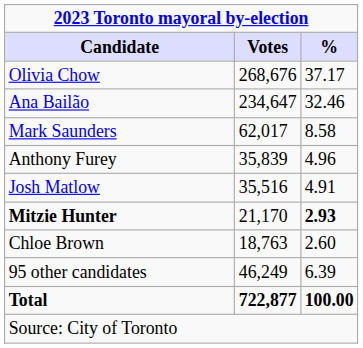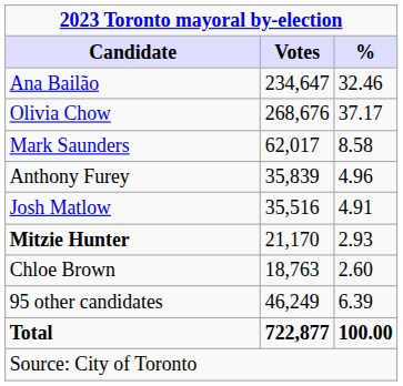 <table class="wikitable">
 <tr>
 <td colspan="3" style="text-align:center;"><strong><a href='#'>2023 Toronto mayoral by-election</a></strong></td>
 </tr>
 <tr>
 <th style="background:#ddf; width:200px;">Candidate</th>
 <th style="background:#ddf; width:50px;">Votes</th>
 <th style="background:#ddf; width:30px;">%</th>
 </tr>
 <tr>
+<td><a href='#'>Ana Bailão</a></td>
+<td>234,647</td>
+<td>32.46</td>
+</tr>
+<tr>
 <td><a href='#'>Olivia Chow</a></td>
 <td>268,676</td>
 <td>37.17</td>
-</tr>
-<tr>
-<td><a href='#'>Ana Bailão</a></td>
-<td>234,647</td>
-<td>32.46</td>
 </tr>
 <tr>
 <td><a href='#'>Mark Saunders</a></td>
 <td>62,017</td>
 <td>8.58</td>
 </tr>
 <tr>
 <td>Anthony Furey</td>
 <td>35,839</td>
 <td>4.96</td>
 </tr>
 <tr>
 <td><a href='#'>Josh Matlow</a></td>
 <td>35,516</td>
 <td>4.91</td>
 </tr>
 <tr>
 <td><strong>Mitzie Hunter</strong></td>
 <td>21,170</td>
-<td><strong>2.93</strong></td>
+<td>2.93</td>
 </tr>
 <tr>
 <td>Chloe Brown</td>
 <td>18,763</td>
 <td>2.60</td>
 </tr>
 <tr>
 <td>95 other candidates</td>
 <td>46,249</td>
 <td>6.39</td>
 </tr>
 <tr>
 <td><strong>Total</strong></td>
 <td><strong>722,877</strong></td>
 <td><strong>100.00</strong></td>
 </tr>
 <tr>
 <td colspan="3">Source: City of Toronto</td>
 </tr>
 </table>
